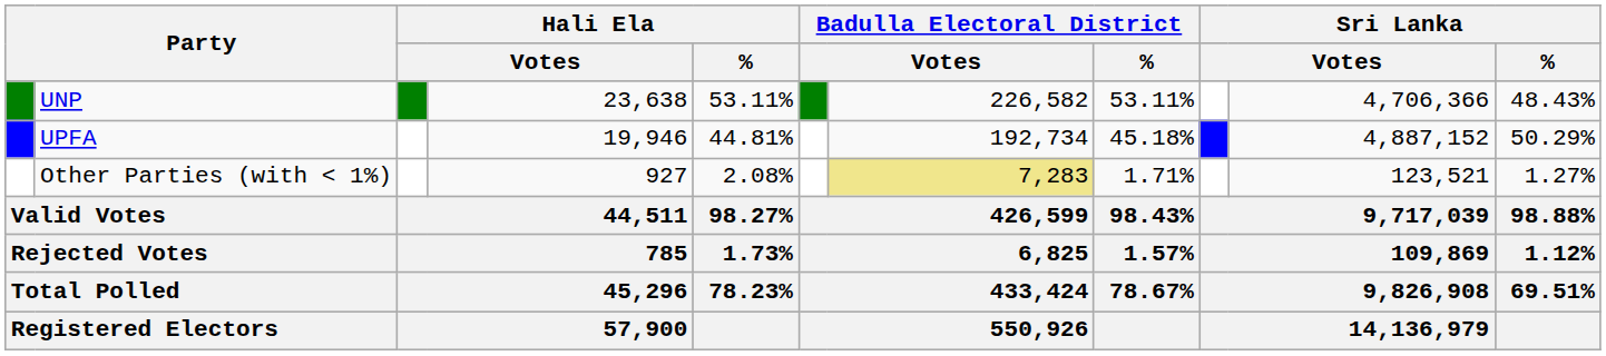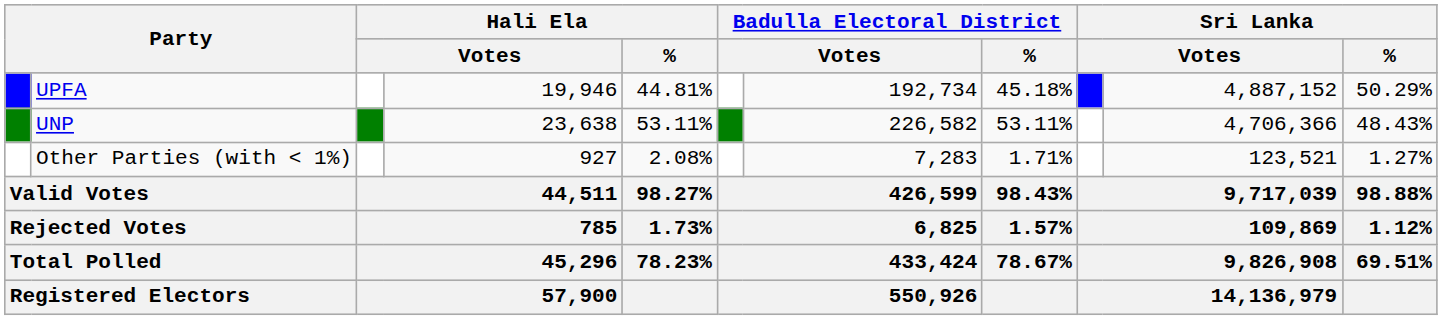 <table class="wikitable">
 <tr>
 <th colspan="2" width="144px"rowspan="2">Party</th>
 <th colspan="3" width="216px">Hali Ela</th>
 <th colspan="3" width="216px"><a href='#'>Badulla Electoral District</a></th>
 <th colspan="3" width="216px">Sri Lanka</th>
 </tr>
 <tr>
 <th colspan="2" width="144px">Votes</th>
 <th>%</th>
 <th colspan="2" width="144px">Votes</th>
 <th>%</th>
 <th colspan="2" width="144px">Votes</th>
 <th>%</th>
 </tr>
 <tr>
+<td style="background-color:blue;" width="10px"></td>
+<td style="text-align:left;"><a href='#'>UPFA</a></td>
+<td style="background-color:white;" width="10px"></td>
+<td style="text-align:right;">19,946</td>
+<td style="text-align:right;">44.81%</td>
+<td style="background-color:white;" width="10px"></td>
+<td style="text-align:right;">192,734</td>
+<td style="text-align:right;">45.18%</td>
+<td style="background-color:blue;" width="10px"></td>
+<td style="text-align:right;">4,887,152</td>
+<td style="text-align:right;">50.29%</td>
+</tr>
+<tr>
 <td style="background-color:green;" width="10px"></td>
 <td style="text-align:left;"><a href='#'>UNP</a></td>
 <td style="background-color:green;" width="10px"></td>
 <td style="text-align:right;">23,638</td>
 <td style="text-align:right;">53.11%</td>
 <td style="background-color:green;" width="10px"></td>
 <td style="text-align:right;">226,582</td>
 <td style="text-align:right;">53.11%</td>
 <td style="background-color:white;" width="10px"></td>
 <td style="text-align:right;">4,706,366</td>
 <td style="text-align:right;">48.43%</td>
 </tr>
 <tr>
-<td style="background-color:blue;" width="10px"></td>
-<td style="text-align:left;"><a href='#'>UPFA</a></td>
-<td style="background-color:white;" width="10px"></td>
-<td style="text-align:right;">19,946</td>
-<td style="text-align:right;">44.81%</td>
-<td style="background-color:white;" width="10px"></td>
-<td style="text-align:right;">192,734</td>
-<td style="text-align:right;">45.18%</td>
-<td style="background-color:blue;" width="10px"></td>
-<td style="text-align:right;">4,887,152</td>
-<td style="text-align:right;">50.29%</td>
-</tr>
-<tr>
 <td style="background-color:white;" width="10px"></td>
 <td style="text-align:left;">Other Parties (with < 1%)</td>
 <td style="background-color:white;" width="10px"></td>
 <td style="text-align:right;">927</td>
 <td style="text-align:right;">2.08%</td>
 <td style="background-color:white;" width="10px"></td>
-<td style="background: khaki; text-align:right;">7,283</td>
+<td style="text-align:right;">7,283</td>
 <td style="text-align:right;">1.71%</td>
 <td style="background-color:white;" width="10px"></td>
 <td style="text-align:right;">123,521</td>
 <td style="text-align:right;">1.27%</td>
 </tr>
 <tr>
 <th colspan="2" width="144px"style="text-align:left;">Valid Votes</th>
 <th style="text-align:right;"colspan="2" width="144px">44,511</th>
 <th style="text-align:right;">98.27%</th>
 <th style="text-align:right;"colspan="2" width="144px">426,599</th>
 <th style="text-align:right;">98.43%</th>
 <th style="text-align:right;"colspan="2" width="144px">9,717,039</th>
 <th style="text-align:right;">98.88%</th>
 </tr>
 <tr>
 <th colspan="2" width="144px"style="text-align:left;">Rejected Votes</th>
 <th style="text-align:right;"colspan="2" width="144px">785</th>
 <th style="text-align:right;">1.73%</th>
 <th style="text-align:right;"colspan="2" width="144px">6,825</th>
 <th style="text-align:right;">1.57%</th>
 <th style="text-align:right;"colspan="2" width="144px">109,869</th>
 <th style="text-align:right;">1.12%</th>
 </tr>
 <tr>
 <th colspan="2" width="144px"style="text-align:left;">Total Polled</th>
 <th style="text-align:right;"colspan="2" width="144px">45,296</th>
 <th style="text-align:right;">78.23%</th>
 <th style="text-align:right;"colspan="2" width="144px">433,424</th>
 <th style="text-align:right;">78.67%</th>
 <th style="text-align:right;"colspan="2" width="144px">9,826,908</th>
 <th style="text-align:right;">69.51%</th>
 </tr>
 <tr>
 <th colspan="2" width="144px"style="text-align:left;">Registered Electors</th>
 <th style="text-align:right;"colspan="2" width="144px">57,900</th>
 <th></th>
 <th style="text-align:right;"colspan="2" width="144px">550,926</th>
 <th></th>
 <th style="text-align:right;"colspan="2" width="144px">14,136,979</th>
 <th></th>
 </tr>
 </table>
